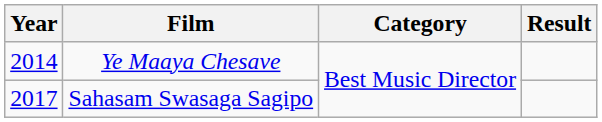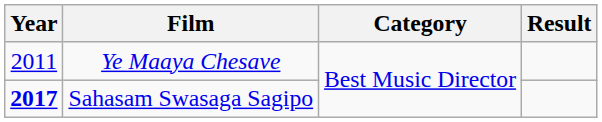 <table class="wikitable">
 <tr>
 <th>Year</th>
 <th>Film</th>
 <th>Category</th>
 <th>Result</th>
 </tr>
 <tr>
-<td style="text-align:center;"><a href='#'>2014</a></td>
+<td style="text-align:center;"><a href='#'>2011</a></td>
 <td style="text-align:center;"><em><a href='#'>Ye Maaya Chesave</a></em></td>
 <td rowspan="2" style="text-align:center;"><a href='#'>Best Music Director</a></td>
 <td></td>
 </tr>
 <tr>
-<td style="text-align:center;"><a href='#'>2017</a></td>
+<td style="text-align:center;"><strong><a href='#'>2017</a></strong></td>
 <td style="text-align:center;"><a href='#'>Sahasam Swasaga Sagipo</a></td>
 <td></td>
 </tr>
 </table>
